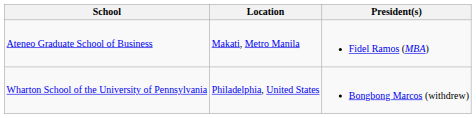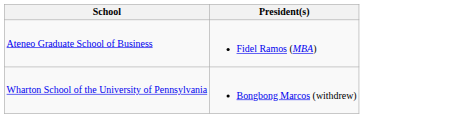 <table class="wikitable">
 <tr>
 <th>School</th>
-<th>Location</th>
 <th>President(s)</th>
 </tr>
 <tr>
 <td nowrap><a href='#'>Ateneo Graduate School of Business</a></td>
-<td><a href='#'>Makati</a>, <a href='#'>Metro Manila</a></td>
 <td><br><ul><li><a href='#'>Fidel Ramos</a> (<em><a href='#'>MBA</a></em>)</li></ul></td>
 </tr>
 <tr>
 <td nowrap><a href='#'>Wharton School of the University of Pennsylvania</a></td>
-<td><a href='#'>Philadelphia</a>, <a href='#'>United States</a></td>
 <td><br><ul><li><a href='#'>Bongbong Marcos</a> (withdrew)</li></ul></td>
 </tr>
 </table>
